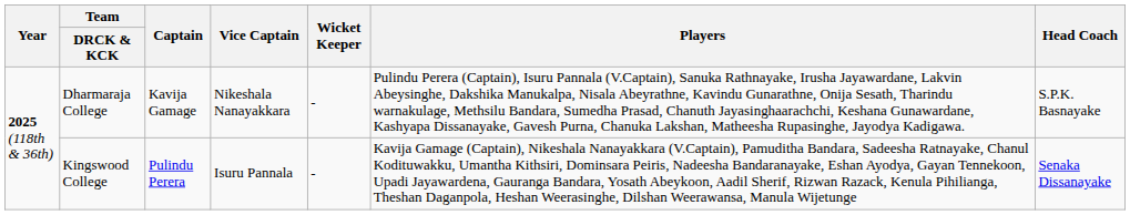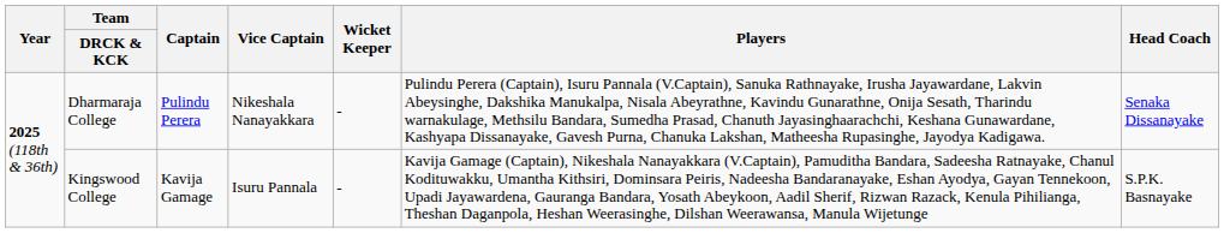 <table class="wikitable">
 <tr>
 <th rowspan="2">Year</th>
 <th>Team</th>
 <th rowspan="2">Captain</th>
 <th rowspan="2">Vice Captain</th>
 <th rowspan="2">Wicket Keeper</th>
 <th rowspan="2">Players</th>
 <th rowspan="2">Head Coach</th>
 </tr>
 <tr>
 <th>DRCK & KCK</th>
 </tr>
 <tr>
 <td rowspan="2"><strong>2025</strong><br><em>(118th & 36th)</em></td>
 <td> Dharmaraja College</td>
-<td>Kavija Gamage</td>
+<td><a href='#'>Pulindu Perera</a></td>
 <td>Nikeshala Nanayakkara</td>
 <td>-</td>
 <td>Pulindu Perera (Captain), Isuru Pannala (V.Captain), Sanuka Rathnayake, Irusha Jayawardane, Lakvin Abeysinghe, Dakshika Manukalpa, Nisala Abeyrathne, Kavindu Gunarathne, Onija Sesath, Tharindu warnakulage, Methsilu Bandara, Sumedha Prasad, Chanuth Jayasinghaarachchi, Keshana Gunawardane, Kashyapa Dissanayake, Gavesh Purna, Chanuka Lakshan, Matheesha Rupasinghe, Jayodya Kadigawa.</td>
-<td>S.P.K. Basnayake</td>
+<td><a href='#'>Senaka Dissanayake</a></td>
 </tr>
 <tr>
 <td> Kingswood College</td>
-<td><a href='#'>Pulindu Perera</a></td>
+<td>Kavija Gamage</td>
 <td>Isuru Pannala</td>
 <td>-</td>
 <td>Kavija Gamage (Captain), Nikeshala Nanayakkara (V.Captain), Pamuditha Bandara, Sadeesha Ratnayake, Chanul Kodituwakku, Umantha Kithsiri, Dominsara Peiris, Nadeesha Bandaranayake, Eshan Ayodya, Gayan Tennekoon, Upadi Jayawardena, Gauranga Bandara, Yosath Abeykoon, Aadil Sherif, Rizwan Razack, Kenula Pihilianga, Theshan Daganpola, Heshan Weerasinghe, Dilshan Weerawansa, Manula Wijetunge</td>
-<td><a href='#'>Senaka Dissanayake</a></td>
+<td>S.P.K. Basnayake</td>
 </tr>
 </table>
